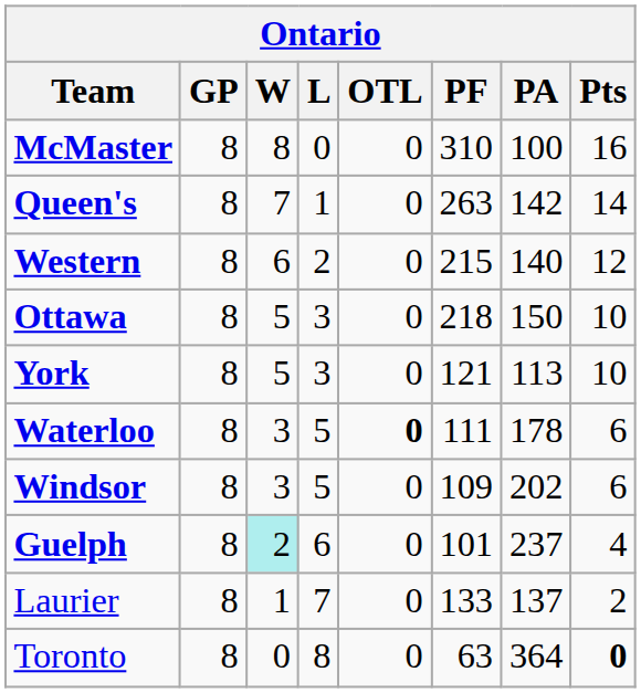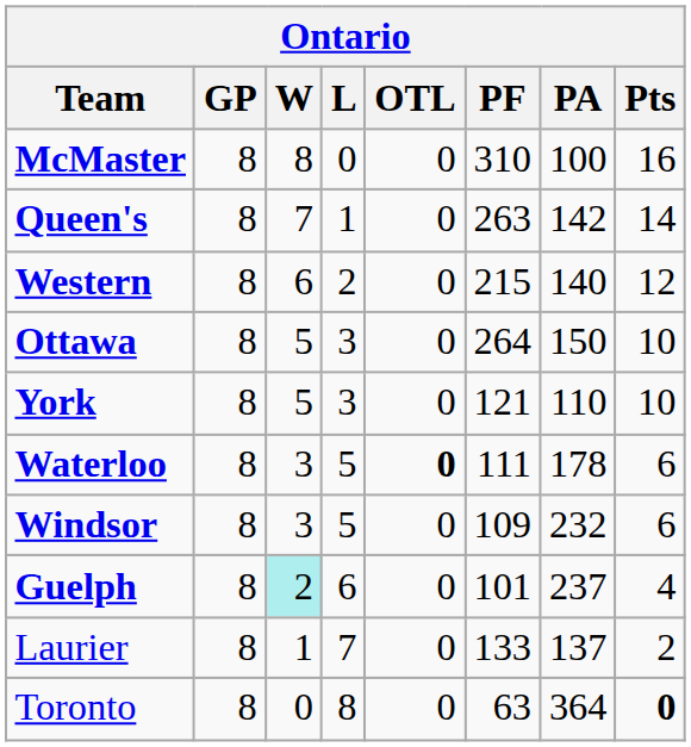 <table class="wikitable" align="left">
 <tr>
 <th colspan="8"><a href='#'>Ontario</a></th>
 </tr>
 <tr>
 <th>Team</th>
 <th>GP</th>
 <th>W</th>
 <th>L</th>
 <th>OTL</th>
 <th>PF</th>
 <th>PA</th>
 <th>Pts</th>
 </tr>
 <tr align="right">
 <td align="left"><strong><a href='#'>McMaster</a></strong></td>
 <td>8</td>
 <td>8</td>
 <td>0</td>
 <td>0</td>
 <td>310</td>
 <td>100</td>
 <td>16</td>
 </tr>
 <tr align="right">
 <td align="left"><strong><a href='#'>Queen's</a></strong></td>
 <td>8</td>
 <td>7</td>
 <td>1</td>
 <td>0</td>
 <td>263</td>
 <td>142</td>
 <td>14</td>
 </tr>
 <tr align="right">
 <td align="left"><strong><a href='#'>Western</a></strong></td>
 <td>8</td>
 <td>6</td>
 <td>2</td>
 <td>0</td>
 <td>215</td>
 <td>140</td>
 <td>12</td>
 </tr>
 <tr align="right">
 <td align="left"><strong><a href='#'>Ottawa</a></strong></td>
 <td>8</td>
 <td>5</td>
 <td>3</td>
 <td>0</td>
-<td>218</td>
+<td>264</td>
 <td>150</td>
 <td>10</td>
 </tr>
 <tr align="right">
 <td align="left"><strong><a href='#'>York</a></strong></td>
 <td>8</td>
 <td>5</td>
 <td>3</td>
 <td>0</td>
 <td>121</td>
-<td>113</td>
+<td>110</td>
 <td>10</td>
 </tr>
 <tr align="right">
 <td align="left"><strong><a href='#'>Waterloo</a></strong></td>
 <td>8</td>
 <td>3</td>
 <td>5</td>
 <td><strong>0</strong></td>
 <td>111</td>
 <td>178</td>
 <td>6</td>
 </tr>
 <tr align="right">
 <td align="left"><strong><a href='#'>Windsor</a></strong></td>
 <td>8</td>
 <td>3</td>
 <td>5</td>
 <td>0</td>
 <td>109</td>
-<td>202</td>
+<td>232</td>
 <td>6</td>
 </tr>
 <tr align="right">
 <td align="left"><strong><a href='#'>Guelph</a></strong></td>
 <td>8</td>
 <td style="background: paleturquoise;">2</td>
 <td>6</td>
 <td>0</td>
 <td>101</td>
 <td>237</td>
 <td>4</td>
 </tr>
 <tr align="right">
 <td align="left"><a href='#'>Laurier</a></td>
 <td>8</td>
 <td>1</td>
 <td>7</td>
 <td>0</td>
 <td>133</td>
 <td>137</td>
 <td>2</td>
 </tr>
 <tr align="right">
 <td align="left"><a href='#'>Toronto</a></td>
 <td>8</td>
 <td>0</td>
 <td>8</td>
 <td>0</td>
 <td>63</td>
 <td>364</td>
 <td><strong>0</strong></td>
 </tr>
 </table>
